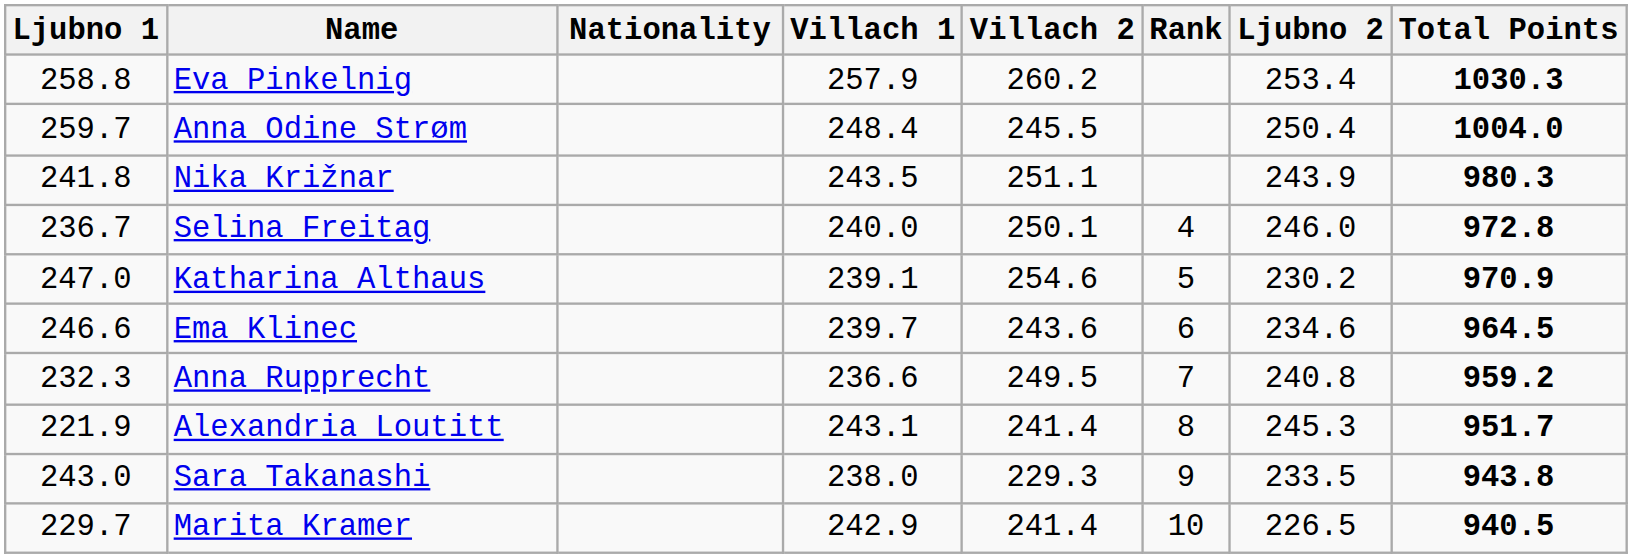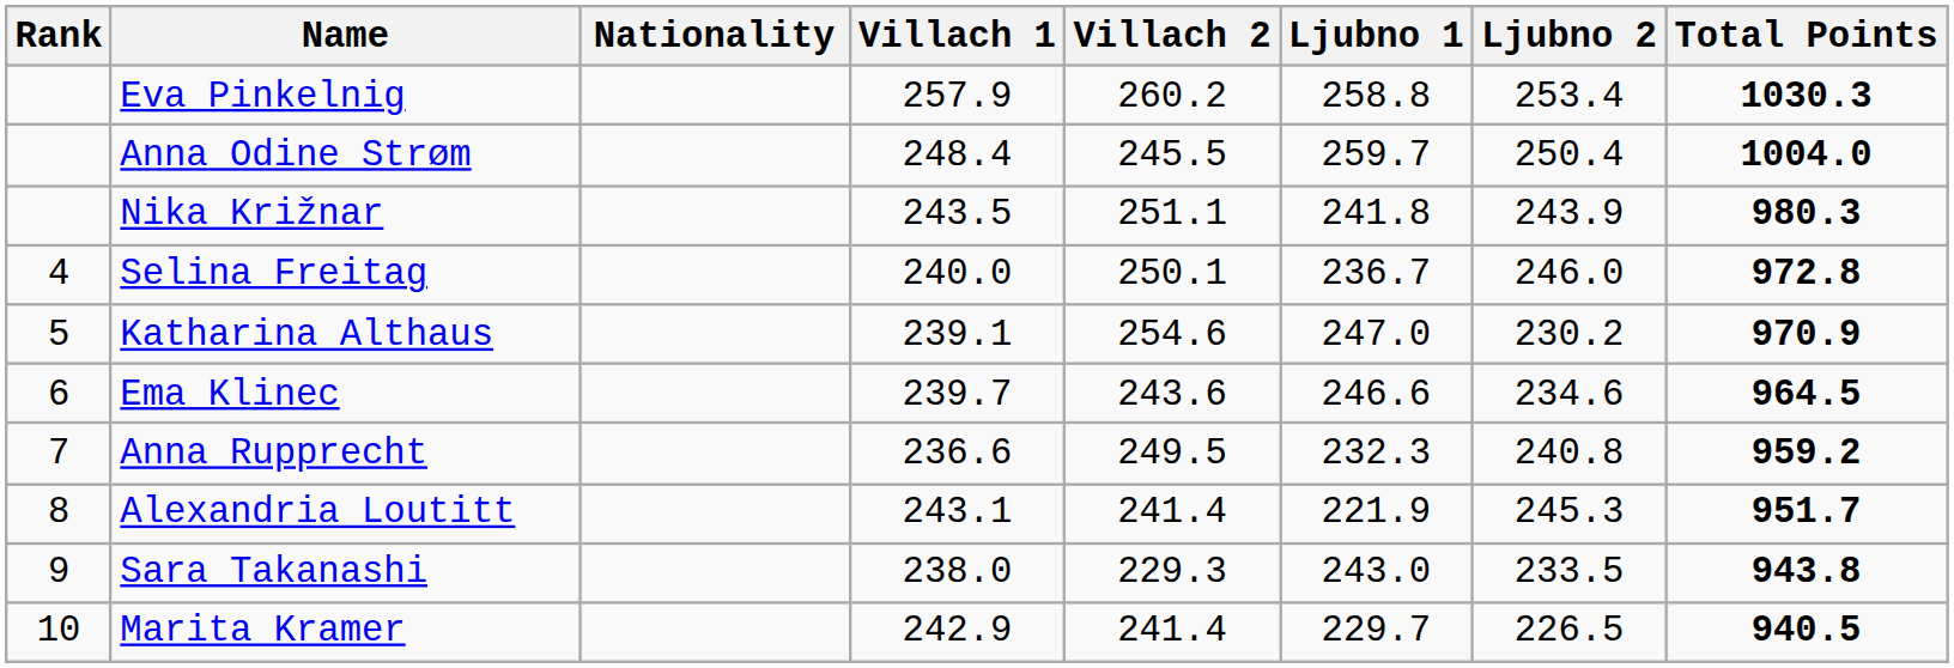 <table class="wikitable sortable" style="text-align: center;">
 <tr>
-<th>Ljubno 1</th>
+<th align=Center>Rank</th>
 <th width=160>Name</th>
 <th width=90>Nationality</th>
 <th>Villach 1</th>
 <th>Villach 2</th>
-<th align=Center>Rank</th>
+<th>Ljubno 1</th>
 <th>Ljubno 2</th>
 <th>Total Points</th>
 </tr>
 <tr>
-<td>258.8</td>
+<td align=center></td>
 <td align=left><a href='#'>Eva Pinkelnig</a></td>
 <td align=left></td>
 <td>257.9</td>
 <td>260.2</td>
-<td align=center></td>
+<td>258.8</td>
 <td>253.4</td>
 <td><strong>1030.3</strong></td>
 </tr>
 <tr>
-<td>259.7</td>
+<td align=center></td>
 <td align=left><a href='#'>Anna Odine Strøm</a></td>
 <td align=left></td>
 <td>248.4</td>
 <td>245.5</td>
-<td align=center></td>
+<td>259.7</td>
 <td>250.4</td>
 <td><strong>1004.0</strong></td>
 </tr>
 <tr>
-<td>241.8</td>
+<td align=center></td>
 <td align=left><a href='#'>Nika Križnar</a></td>
 <td align=left></td>
 <td>243.5</td>
 <td>251.1</td>
-<td align=center></td>
+<td>241.8</td>
 <td>243.9</td>
 <td><strong>980.3</strong></td>
 </tr>
 <tr>
-<td>236.7</td>
+<td>4</td>
 <td align=left><a href='#'>Selina Freitag</a></td>
 <td align=left></td>
 <td>240.0</td>
 <td>250.1</td>
-<td>4</td>
+<td>236.7</td>
 <td>246.0</td>
 <td><strong>972.8</strong></td>
 </tr>
 <tr>
-<td>247.0</td>
+<td>5</td>
 <td align=left><a href='#'>Katharina Althaus</a></td>
 <td align=left></td>
 <td>239.1</td>
 <td>254.6</td>
-<td>5</td>
+<td>247.0</td>
 <td>230.2</td>
 <td><strong>970.9</strong></td>
 </tr>
 <tr>
-<td>246.6</td>
+<td>6</td>
 <td align=left><a href='#'>Ema Klinec</a></td>
 <td align=left></td>
 <td>239.7</td>
 <td>243.6</td>
-<td>6</td>
+<td>246.6</td>
 <td>234.6</td>
 <td><strong>964.5</strong></td>
 </tr>
 <tr>
-<td>232.3</td>
+<td>7</td>
 <td align=left><a href='#'>Anna Rupprecht</a></td>
 <td align=left></td>
 <td>236.6</td>
 <td>249.5</td>
-<td>7</td>
+<td>232.3</td>
 <td>240.8</td>
 <td><strong>959.2</strong></td>
 </tr>
 <tr>
-<td>221.9</td>
+<td>8</td>
 <td align=left><a href='#'>Alexandria Loutitt</a></td>
 <td align=left></td>
 <td>243.1</td>
 <td>241.4</td>
-<td>8</td>
+<td>221.9</td>
 <td>245.3</td>
 <td><strong>951.7</strong></td>
 </tr>
 <tr>
-<td>243.0</td>
+<td>9</td>
 <td align=left><a href='#'>Sara Takanashi</a></td>
 <td align=left></td>
 <td>238.0</td>
 <td>229.3</td>
-<td>9</td>
+<td>243.0</td>
 <td>233.5</td>
 <td><strong>943.8</strong></td>
 </tr>
 <tr>
-<td>229.7</td>
+<td>10</td>
 <td align=left><a href='#'>Marita Kramer</a></td>
 <td align=left></td>
 <td>242.9</td>
 <td>241.4</td>
-<td>10</td>
+<td>229.7</td>
 <td>226.5</td>
 <td><strong>940.5</strong></td>
 </tr>
 </table>
